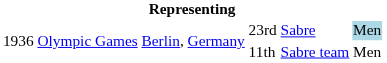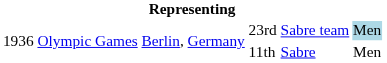 <table>
 <tr>
 <th colspan="6">Representing </th>
 </tr>
 <tr>
 <td rowspan=2>1936</td>
 <td rowspan=2><a href='#'>Olympic Games</a></td>
 <td rowspan=2><a href='#'>Berlin</a>, <a href='#'>Germany</a></td>
 <td>23rd</td>
-<td><a href='#'>Sabre</a></td>
+<td><a href='#'>Sabre team</a></td>
 <td style="background: lightblue;">Men</td>
 </tr>
 <tr>
 <td>11th</td>
-<td><a href='#'>Sabre team</a></td>
+<td><a href='#'>Sabre</a></td>
 <td>Men</td>
 </tr>
 </table>
